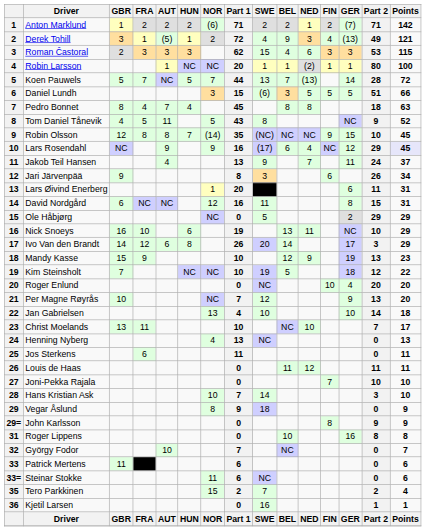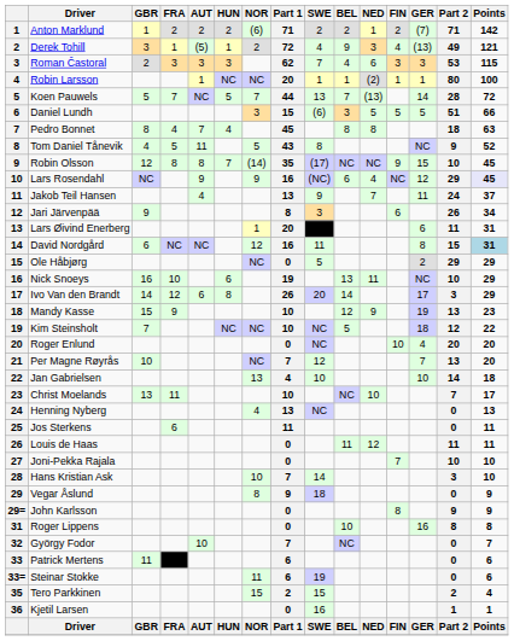 <table class="wikitable" style="font-size: 85%; text-align: center;">
 <tr valign="top">
 <th valign="middle"></th>
 <th valign="middle">Driver</th>
 <th>GBR <br></th>
 <th>FRA <br></th>
 <th>AUT <br></th>
 <th>HUN <br></th>
 <th>NOR <br></th>
 <th valign="middle">Part 1</th>
 <th>SWE <br></th>
 <th>BEL <br></th>
 <th>NED <br></th>
 <th>FIN <br></th>
 <th>GER <br></th>
 <th valign="middle">Part 2</th>
 <th valign="middle">Points</th>
 </tr>
 <tr>
 <th>1</th>
 <td align=left> <a href='#'>Anton Marklund</a></td>
 <td style="background:#FFFFBF;">1</td>
 <td style="background:#DFDFDF;">2</td>
 <td style="background:#DFDFDF;">2</td>
 <td style="background:#DFDFDF;">2</td>
 <td style="background:#DFFFDF;">(6)</td>
 <th>71</th>
 <td style="background:#DFDFDF;">2</td>
 <td style="background:#DFDFDF;">2</td>
 <td style="background:#FFFFBF;">1</td>
 <td style="background:#DFDFDF;">2</td>
 <td style="background:#DFFFDF;">(7)</td>
 <th>71</th>
 <td><strong>142</strong></td>
 </tr>
 <tr>
 <th>2</th>
 <td align=left> <a href='#'>Derek Tohill</a></td>
 <td style="background:#FFDF9F;">3</td>
 <td style="background:#FFFFBF;">1</td>
 <td style="background:#DFFFDF;">(5)</td>
 <td style="background:#FFFFBF;">1</td>
 <td style="background:#DFDFDF;">2</td>
 <th>72</th>
 <td style="background:#DFFFDF;">4</td>
 <td style="background:#DFFFDF;">9</td>
 <td style="background:#FFDF9F;">3</td>
 <td style="background:#DFFFDF;">4</td>
 <td style="background:#DFFFDF;">(13)</td>
 <th>49</th>
 <td><strong>121</strong></td>
 </tr>
 <tr>
 <th>3</th>
 <td align=left> <a href='#'>Roman Častoral</a></td>
 <td style="background:#DFDFDF;">2</td>
 <td style="background:#FFDF9F;">3</td>
 <td style="background:#FFDF9F;">3</td>
 <td style="background:#FFDF9F;">3</td>
 <td></td>
 <th>62</th>
-<td style="background:#DFFFDF;">15</td>
+<td style="background:#DFFFDF;">7</td>
 <td style="background:#DFFFDF;">4</td>
 <td style="background:#DFFFDF;">6</td>
 <td style="background:#FFDF9F;">3</td>
 <td style="background:#FFDF9F;">3</td>
 <th>53</th>
 <td><strong>115</strong></td>
 </tr>
 <tr>
 <th>4</th>
 <td align=left> <a href='#'>Robin Larsson</a></td>
 <td></td>
 <td></td>
 <td style="background:#FFFFBF;">1</td>
 <td style="background:#CFCFFF;">NC</td>
 <td style="background:#CFCFFF;">NC</td>
 <th>20</th>
 <td style="background:#FFFFBF;">1</td>
 <td style="background:#FFFFBF;">1</td>
 <td style="background:#DFDFDF;">(2)</td>
 <td style="background:#FFFFBF;">1</td>
 <td style="background:#FFFFBF;">1</td>
 <th>80</th>
 <td><strong>100</strong></td>
 </tr>
 <tr>
 <th>5</th>
 <td align=left> Koen Pauwels</td>
 <td style="background:#DFFFDF;">5</td>
 <td style="background:#DFFFDF;">7</td>
 <td style="background:#CFCFFF;">NC</td>
 <td style="background:#DFFFDF;">5</td>
 <td style="background:#DFFFDF;">7</td>
 <th>44</th>
 <td style="background:#DFFFDF;">13</td>
 <td style="background:#DFFFDF;">7</td>
 <td style="background:#DFFFDF;">(13)</td>
 <td></td>
 <td style="background:#DFFFDF;">14</td>
 <th>28</th>
 <td><strong>72</strong></td>
 </tr>
 <tr>
 <th>6</th>
 <td align=left> Daniel Lundh</td>
 <td></td>
 <td></td>
 <td></td>
 <td></td>
 <td style="background:#FFDF9F;">3</td>
 <th>15</th>
 <td style="background:#DFFFDF;">(6)</td>
 <td style="background:#FFDF9F;">3</td>
 <td style="background:#DFFFDF;">5</td>
 <td style="background:#DFFFDF;">5</td>
 <td style="background:#DFFFDF;">5</td>
 <th>51</th>
 <td><strong>66</strong></td>
 </tr>
 <tr>
 <th>7</th>
 <td align=left> Pedro Bonnet</td>
 <td style="background:#DFFFDF;">8</td>
 <td style="background:#DFFFDF;">4</td>
 <td style="background:#DFFFDF;">7</td>
 <td style="background:#DFFFDF;">4</td>
 <td></td>
 <th>45</th>
 <td></td>
 <td style="background:#DFFFDF;">8</td>
 <td style="background:#DFFFDF;">8</td>
 <td></td>
 <td></td>
 <th>18</th>
 <td><strong>63</strong></td>
 </tr>
 <tr>
 <th>8</th>
 <td align=left> Tom Daniel Tånevik</td>
 <td style="background:#DFFFDF;">4</td>
 <td style="background:#DFFFDF;">5</td>
 <td style="background:#DFFFDF;">11</td>
 <td></td>
 <td style="background:#DFFFDF;">5</td>
 <th>43</th>
 <td style="background:#DFFFDF;">8</td>
 <td></td>
 <td></td>
 <td></td>
 <td style="background:#CFCFFF;">NC</td>
 <th>9</th>
 <td><strong>52</strong></td>
 </tr>
 <tr>
 <th>9</th>
 <td align=left> Robin Olsson</td>
 <td style="background:#DFFFDF;">12</td>
 <td style="background:#DFFFDF;">8</td>
 <td style="background:#DFFFDF;">8</td>
 <td style="background:#DFFFDF;">7</td>
 <td style="background:#DFFFDF;">(14)</td>
 <th>35</th>
-<td style="background:#CFCFFF;">(NC)</td>
+<td style="background:#CFCFFF;">(17)</td>
 <td style="background:#CFCFFF;">NC</td>
 <td style="background:#CFCFFF;">NC</td>
 <td style="background:#DFFFDF;">9</td>
 <td style="background:#DFFFDF;">15</td>
 <th>10</th>
 <td><strong>45</strong></td>
 </tr>
 <tr>
 <th>10</th>
 <td align=left> Lars Rosendahl</td>
 <td style="background:#CFCFFF;">NC</td>
 <td></td>
 <td style="background:#DFFFDF;">9</td>
 <td></td>
 <td style="background:#DFFFDF;">9</td>
 <th>16</th>
-<td style="background:#CFCFFF;">(17)</td>
+<td style="background:#CFCFFF;">(NC)</td>
 <td style="background:#DFFFDF;">6</td>
 <td style="background:#DFFFDF;">4</td>
 <td style="background:#CFCFFF;">NC</td>
 <td style="background:#DFFFDF;">12</td>
 <th>29</th>
 <td style="background: lavender;"><strong>45</strong></td>
 </tr>
 <tr>
 <th>11</th>
 <td align=left> Jakob Teil Hansen</td>
 <td></td>
 <td></td>
 <td style="background:#DFFFDF;">4</td>
 <td></td>
 <td></td>
 <th>13</th>
 <td style="background:#DFFFDF;">9</td>
 <td></td>
 <td style="background:#DFFFDF;">7</td>
 <td></td>
 <td style="background:#DFFFDF;">11</td>
 <th>24</th>
 <td><strong>37</strong></td>
 </tr>
 <tr>
 <th>12</th>
 <td align=left> Jari Järvenpää</td>
 <td style="background:#DFFFDF;">9</td>
 <td></td>
 <td></td>
 <td></td>
 <td></td>
 <th>8</th>
 <td style="background:#FFDF9F;">3</td>
 <td></td>
 <td></td>
 <td style="background:#DFFFDF;">6</td>
 <td></td>
 <th>26</th>
 <td><strong>34</strong></td>
 </tr>
 <tr>
 <th>13</th>
 <td align=left> Lars Øivind Enerberg</td>
 <td></td>
 <td></td>
 <td></td>
 <td></td>
 <td style="background:#FFFFBF;">1</td>
 <th>20</th>
 <td style="background:#000000;"><span>DSQ</span></td>
 <td></td>
 <td></td>
 <td></td>
 <td style="background:#DFFFDF;">6</td>
 <th>11</th>
 <td><strong>31</strong></td>
 </tr>
 <tr>
 <th>14</th>
 <td align=left> David Nordgård</td>
 <td style="background:#DFFFDF;">6</td>
 <td style="background:#CFCFFF;">NC</td>
 <td style="background:#CFCFFF;">NC</td>
 <td></td>
 <td style="background:#DFFFDF;">12</td>
 <th>16</th>
 <td style="background:#DFFFDF;">11</td>
 <td></td>
 <td></td>
 <td></td>
 <td style="background:#DFFFDF;">8</td>
 <th>15</th>
-<td><strong>31</strong></td>
+<td style="background: lightblue;"><strong>31</strong></td>
 </tr>
 <tr>
 <th>15</th>
 <td align=left> Ole Håbjørg</td>
 <td></td>
 <td></td>
 <td></td>
 <td></td>
 <td style="background:#CFCFFF;">NC</td>
 <th>0</th>
 <td style="background:#DFFFDF;">5</td>
 <td></td>
 <td></td>
 <td></td>
 <td style="background:#DFDFDF;">2</td>
 <th>29</th>
 <td><strong>29</strong></td>
 </tr>
 <tr>
 <th>16</th>
 <td align=left> Nick Snoeys</td>
 <td style="background:#DFFFDF;">16</td>
 <td style="background:#DFFFDF;">10</td>
 <td></td>
 <td style="background:#DFFFDF;">6</td>
 <td></td>
 <th>19</th>
 <td></td>
 <td style="background:#DFFFDF;">13</td>
 <td style="background:#DFFFDF;">11</td>
 <td></td>
 <td style="background:#CFCFFF;">NC</td>
 <th>10</th>
 <td><strong>29</strong></td>
 </tr>
 <tr>
 <th>17</th>
 <td align=left> Ivo Van den Brandt</td>
 <td style="background:#DFFFDF;">14</td>
 <td style="background:#DFFFDF;">12</td>
 <td style="background:#DFFFDF;">6</td>
 <td style="background:#DFFFDF;">8</td>
 <td></td>
 <th>26</th>
 <td style="background:#CFCFFF;">20</td>
 <td style="background:#DFFFDF;">14</td>
 <td></td>
 <td></td>
 <td style="background:#CFCFFF;">17</td>
 <th>3</th>
 <td><strong>29</strong></td>
 </tr>
 <tr>
 <th>18</th>
 <td align=left> Mandy Kasse</td>
 <td style="background:#DFFFDF;">15</td>
 <td style="background:#DFFFDF;">9</td>
 <td></td>
 <td></td>
 <td></td>
 <th>10</th>
 <td></td>
 <td style="background:#DFFFDF;">12</td>
 <td style="background:#DFFFDF;">9</td>
 <td></td>
 <td style="background:#CFCFFF;">19</td>
 <th>13</th>
 <td><strong>23</strong></td>
 </tr>
 <tr>
 <th>19</th>
 <td align=left> Kim Steinsholt</td>
 <td style="background:#DFFFDF;">7</td>
 <td></td>
 <td></td>
 <td style="background:#CFCFFF;">NC</td>
 <td style="background:#CFCFFF;">NC</td>
 <th>10</th>
-<td style="background:#CFCFFF;">19</td>
+<td style="background:#CFCFFF;">NC</td>
 <td style="background:#DFFFDF;">5</td>
 <td></td>
 <td></td>
 <td style="background:#CFCFFF;">18</td>
 <th>12</th>
 <td><strong>22</strong></td>
 </tr>
 <tr>
 <th>20</th>
 <td align=left> Roger Enlund</td>
 <td></td>
 <td></td>
 <td></td>
 <td></td>
 <td></td>
 <th>0</th>
 <td style="background:#CFCFFF;">NC</td>
 <td></td>
 <td></td>
 <td style="background:#DFFFDF;">10</td>
 <td style="background:#DFFFDF;">4</td>
 <th>20</th>
 <td><strong>20</strong></td>
 </tr>
 <tr>
 <th>21</th>
 <td align=left> Per Magne Røyrås</td>
 <td style="background:#DFFFDF;">10</td>
 <td></td>
 <td></td>
 <td></td>
 <td style="background:#CFCFFF;">NC</td>
 <th>7</th>
 <td style="background:#DFFFDF;">12</td>
 <td></td>
 <td></td>
 <td></td>
-<td style="background:#DFFFDF;">9</td>
+<td style="background:#DFFFDF;">7</td>
 <th>13</th>
 <td><strong>20</strong></td>
 </tr>
 <tr>
 <th>22</th>
 <td align=left> Jan Gabrielsen</td>
 <td></td>
 <td></td>
 <td></td>
 <td></td>
 <td style="background:#DFFFDF;">13</td>
 <th>4</th>
 <td style="background:#DFFFDF;">10</td>
 <td></td>
 <td></td>
 <td></td>
 <td style="background:#DFFFDF;">10</td>
 <th>14</th>
 <td><strong>18</strong></td>
 </tr>
 <tr>
 <th>23</th>
 <td align=left> Christ Moelands</td>
 <td style="background:#DFFFDF;">13</td>
 <td style="background:#DFFFDF;">11</td>
 <td></td>
 <td></td>
 <td></td>
 <th>10</th>
 <td></td>
 <td style="background:#CFCFFF;">NC</td>
 <td style="background:#DFFFDF;">10</td>
 <td></td>
 <td></td>
 <th>7</th>
 <td><strong>17</strong></td>
 </tr>
 <tr>
 <th>24</th>
 <td align=left> Henning Nyberg</td>
 <td></td>
 <td></td>
 <td></td>
 <td></td>
 <td style="background:#DFFFDF;">4</td>
 <th>13</th>
 <td style="background:#CFCFFF;">NC</td>
 <td></td>
 <td></td>
 <td></td>
 <td></td>
 <th>0</th>
 <td><strong>13</strong></td>
 </tr>
 <tr>
 <th>25</th>
 <td align=left> Jos Sterkens</td>
 <td></td>
 <td style="background:#DFFFDF;">6</td>
 <td></td>
 <td></td>
 <td></td>
 <th>11</th>
 <td></td>
 <td></td>
 <td></td>
 <td></td>
 <td></td>
 <th>0</th>
 <td><strong>11</strong></td>
 </tr>
 <tr>
 <th>26</th>
 <td align=left> Louis de Haas</td>
 <td></td>
 <td></td>
 <td></td>
 <td></td>
 <td></td>
 <th>0</th>
 <td></td>
 <td style="background:#DFFFDF;">11</td>
 <td style="background:#DFFFDF;">12</td>
 <td></td>
 <td></td>
 <th>11</th>
 <td><strong>11</strong></td>
 </tr>
 <tr>
 <th>27</th>
 <td align=left> Joni-Pekka Rajala</td>
 <td></td>
 <td></td>
 <td></td>
 <td></td>
 <td></td>
 <th>0</th>
 <td></td>
 <td></td>
 <td></td>
 <td style="background:#DFFFDF;">7</td>
 <td></td>
 <th>10</th>
 <td><strong>10</strong></td>
 </tr>
 <tr>
 <th>28</th>
 <td align=left> Hans Kristian Ask</td>
 <td></td>
 <td></td>
 <td></td>
 <td></td>
 <td style="background:#DFFFDF;">10</td>
 <th>7</th>
 <td style="background:#DFFFDF;">14</td>
 <td></td>
 <td></td>
 <td></td>
 <td></td>
 <th>3</th>
 <td><strong>10</strong></td>
 </tr>
 <tr>
 <th>29</th>
 <td align=left> Vegar Åslund</td>
 <td></td>
 <td></td>
 <td></td>
 <td></td>
 <td style="background:#DFFFDF;">8</td>
 <th>9</th>
 <td style="background:#CFCFFF;">18</td>
 <td></td>
 <td></td>
 <td></td>
 <td></td>
 <th>0</th>
 <td><strong>9</strong></td>
 </tr>
 <tr>
 <th>29=</th>
 <td align=left> John Karlsson</td>
 <td></td>
 <td></td>
 <td></td>
 <td></td>
 <td></td>
 <th>0</th>
 <td></td>
 <td></td>
 <td></td>
 <td style="background:#DFFFDF;">8</td>
 <td></td>
 <th>9</th>
 <td><strong>9</strong></td>
 </tr>
 <tr>
 <th>31</th>
 <td align=left> Roger Lippens</td>
 <td></td>
 <td></td>
 <td></td>
 <td></td>
 <td></td>
 <th>0</th>
 <td></td>
 <td style="background:#DFFFDF;">10</td>
 <td></td>
 <td></td>
 <td style="background:#DFFFDF;">16</td>
 <th>8</th>
 <td><strong>8</strong></td>
 </tr>
 <tr>
 <th>32</th>
 <td align=left> György Fodor</td>
 <td></td>
 <td></td>
 <td style="background:#DFFFDF;">10</td>
 <td></td>
 <td></td>
 <th>7</th>
 <td></td>
 <td style="background:#CFCFFF;">NC</td>
 <td></td>
 <td></td>
 <td></td>
 <th>0</th>
 <td><strong>7</strong></td>
 </tr>
 <tr>
 <th>33</th>
 <td align=left> Patrick Mertens</td>
 <td style="background:#DFFFDF;">11</td>
 <td style="background:#000000;"><span>DSQ</span></td>
 <td></td>
 <td></td>
 <td></td>
 <th>6</th>
 <td></td>
 <td></td>
 <td></td>
 <td></td>
 <td></td>
 <th>0</th>
 <td><strong>6</strong></td>
 </tr>
 <tr>
 <th>33=</th>
 <td align=left> Steinar Stokke</td>
 <td></td>
 <td></td>
 <td></td>
 <td></td>
 <td style="background:#DFFFDF;">11</td>
 <th>6</th>
-<td style="background:#CFCFFF;">NC</td>
+<td style="background:#CFCFFF;">19</td>
 <td></td>
 <td></td>
 <td></td>
 <td></td>
 <th>0</th>
 <td><strong>6</strong></td>
 </tr>
 <tr>
 <th>35</th>
 <td align=left> Tero Parkkinen</td>
 <td></td>
 <td></td>
 <td></td>
 <td></td>
 <td style="background:#DFFFDF;">15</td>
 <th>2</th>
-<td style="background:#DFFFDF;">7</td>
+<td style="background:#DFFFDF;">15</td>
 <td></td>
 <td></td>
 <td></td>
 <td></td>
 <th>2</th>
 <td><strong>4</strong></td>
 </tr>
 <tr>
 <th>36</th>
 <td align=left> Kjetil Larsen</td>
 <td></td>
 <td></td>
 <td></td>
 <td></td>
 <td></td>
 <th>0</th>
 <td style="background:#DFFFDF;">16</td>
 <td></td>
 <td></td>
 <td></td>
 <td></td>
 <th>1</th>
 <td><strong>1</strong></td>
 </tr>
 <tr valign="top">
 <th valign="middle"></th>
 <th valign="middle">Driver</th>
 <th>GBR <br></th>
 <th>FRA <br></th>
 <th>AUT <br></th>
 <th>HUN <br></th>
 <th>NOR <br></th>
 <th valign="middle">Part 1</th>
 <th>SWE <br></th>
 <th>BEL <br></th>
 <th>NED <br></th>
 <th>FIN <br></th>
 <th>GER <br></th>
 <th valign="middle">Part 2</th>
 <th valign="middle">Points</th>
 </tr>
 <tr>
 </tr>
 </table>
